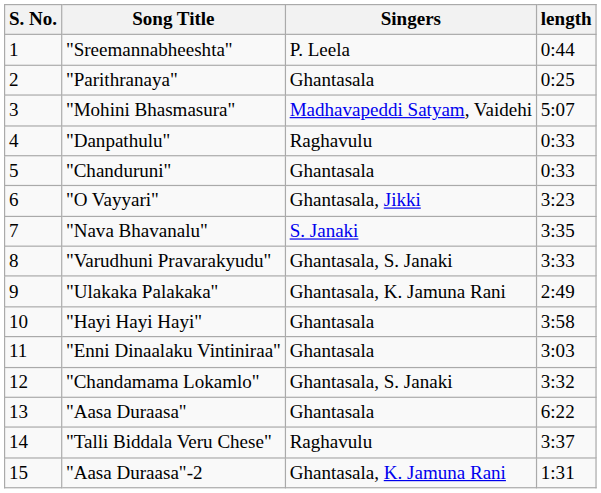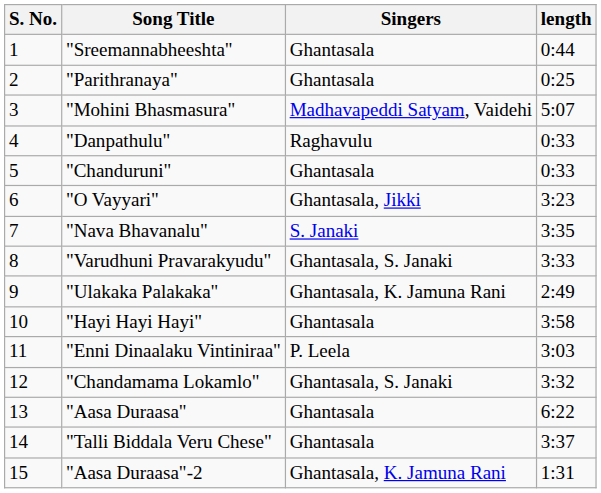 <table class="wikitable">
 <tr>
 <th>S. No.</th>
 <th>Song Title</th>
 <th>Singers</th>
 <th>length</th>
 </tr>
 <tr>
 <td>1</td>
 <td>"Sreemannabheeshta"</td>
-<td>P. Leela</td>
+<td>Ghantasala</td>
 <td>0:44</td>
 </tr>
 <tr>
 <td>2</td>
 <td>"Parithranaya"</td>
 <td>Ghantasala</td>
 <td>0:25</td>
 </tr>
 <tr>
 <td>3</td>
 <td>"Mohini Bhasmasura"</td>
 <td><a href='#'>Madhavapeddi Satyam</a>, Vaidehi</td>
 <td>5:07</td>
 </tr>
 <tr>
 <td>4</td>
 <td>"Danpathulu"</td>
 <td>Raghavulu</td>
 <td>0:33</td>
 </tr>
 <tr>
 <td>5</td>
 <td>"Chanduruni"</td>
 <td>Ghantasala</td>
 <td>0:33</td>
 </tr>
 <tr>
 <td>6</td>
 <td>"O Vayyari"</td>
 <td>Ghantasala, <a href='#'>Jikki</a></td>
 <td>3:23</td>
 </tr>
 <tr>
 <td>7</td>
 <td>"Nava Bhavanalu"</td>
 <td><a href='#'>S. Janaki</a></td>
 <td>3:35</td>
 </tr>
 <tr>
 <td>8</td>
 <td>"Varudhuni Pravarakyudu"</td>
 <td>Ghantasala, S. Janaki</td>
 <td>3:33</td>
 </tr>
 <tr>
 <td>9</td>
 <td>"Ulakaka Palakaka"</td>
 <td>Ghantasala, K. Jamuna Rani</td>
 <td>2:49</td>
 </tr>
 <tr>
 <td>10</td>
 <td>"Hayi Hayi Hayi"</td>
 <td>Ghantasala</td>
 <td>3:58</td>
 </tr>
 <tr>
 <td>11</td>
 <td>"Enni Dinaalaku Vintiniraa"</td>
-<td>Ghantasala</td>
+<td>P. Leela</td>
 <td>3:03</td>
 </tr>
 <tr>
 <td>12</td>
 <td>"Chandamama Lokamlo"</td>
 <td>Ghantasala, S. Janaki</td>
 <td>3:32</td>
 </tr>
 <tr>
 <td>13</td>
 <td>"Aasa Duraasa"</td>
 <td>Ghantasala</td>
 <td>6:22</td>
 </tr>
 <tr>
 <td>14</td>
 <td>"Talli Biddala Veru Chese"</td>
-<td>Raghavulu</td>
+<td>Ghantasala</td>
 <td>3:37</td>
 </tr>
 <tr>
 <td>15</td>
 <td>"Aasa Duraasa"-2</td>
 <td>Ghantasala, <a href='#'>K. Jamuna Rani</a></td>
 <td>1:31</td>
 </tr>
 </table>
